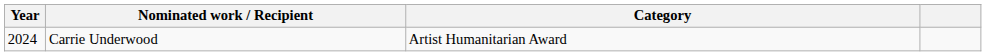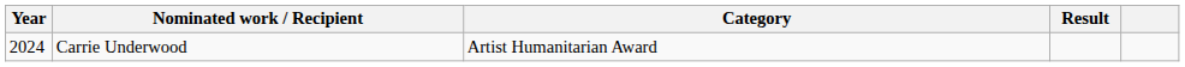 <table class="wikitable plainrowheaders" style="width:85%;">
 <tr>
 <th scope="col" style="width:4%;">Year</th>
 <th scope="col" style="width:35%;">Nominated work / Recipient</th>
 <th scope="col" style="width:50%;">Category</th>
+<th scope="col" style="width:6%;">Result</th>
 <th scope="col" style="width:6%;"></th>
 </tr>
 <tr>
 <td>2024</td>
 <td>Carrie Underwood</td>
 <td>Artist Humanitarian Award</td>
 <td></td>
+<td></td>
 </tr>
 </table>
